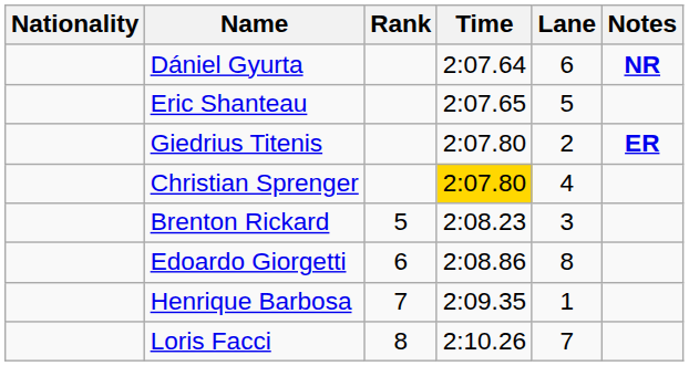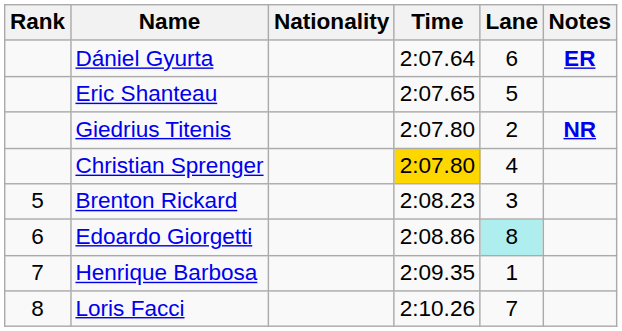 <table class="wikitable sortable" style="text-align:center">
 <tr>
+<th>Rank</th>
+<th>Name</th>
 <th>Nationality</th>
-<th>Name</th>
-<th>Rank</th>
 <th>Time</th>
 <th>Lane</th>
 <th>Notes</th>
 </tr>
 <tr>
+<td></td>
+<td align=left><a href='#'>Dániel Gyurta</a></td>
 <td align=left></td>
-<td align=left><a href='#'>Dániel Gyurta</a></td>
-<td></td>
 <td>2:07.64</td>
 <td>6</td>
-<td><strong><a href='#'>NR</a></strong></td>
+<td><strong><a href='#'>ER</a></strong></td>
 </tr>
 <tr>
+<td></td>
+<td align=left><a href='#'>Eric Shanteau</a></td>
 <td align=left></td>
-<td align=left><a href='#'>Eric Shanteau</a></td>
-<td></td>
 <td>2:07.65</td>
 <td>5</td>
 <td></td>
 </tr>
 <tr>
+<td></td>
+<td align=left><a href='#'>Giedrius Titenis</a></td>
 <td align=left></td>
-<td align=left><a href='#'>Giedrius Titenis</a></td>
-<td></td>
 <td>2:07.80</td>
 <td>2</td>
-<td><strong><a href='#'>ER</a></strong></td>
+<td><strong><a href='#'>NR</a></strong></td>
 </tr>
 <tr>
+<td></td>
+<td align=left><a href='#'>Christian Sprenger</a></td>
 <td align=left></td>
-<td align=left><a href='#'>Christian Sprenger</a></td>
-<td></td>
 <td style="background: gold;">2:07.80</td>
 <td>4</td>
 <td></td>
 </tr>
 <tr>
+<td>5</td>
+<td align=left><a href='#'>Brenton Rickard</a></td>
 <td align=left></td>
-<td align=left><a href='#'>Brenton Rickard</a></td>
-<td>5</td>
 <td>2:08.23</td>
 <td>3</td>
 <td></td>
 </tr>
 <tr>
+<td>6</td>
+<td align=left><a href='#'>Edoardo Giorgetti</a></td>
 <td align=left></td>
-<td align=left><a href='#'>Edoardo Giorgetti</a></td>
-<td>6</td>
 <td>2:08.86</td>
-<td>8</td>
+<td style="background: paleturquoise;">8</td>
 <td></td>
 </tr>
 <tr>
+<td>7</td>
+<td align=left><a href='#'>Henrique Barbosa</a></td>
 <td align=left></td>
-<td align=left><a href='#'>Henrique Barbosa</a></td>
-<td>7</td>
 <td>2:09.35</td>
 <td>1</td>
 <td></td>
 </tr>
 <tr>
+<td>8</td>
+<td align=left><a href='#'>Loris Facci</a></td>
 <td align=left></td>
-<td align=left><a href='#'>Loris Facci</a></td>
-<td>8</td>
 <td>2:10.26</td>
 <td>7</td>
 <td></td>
 </tr>
 </table>
